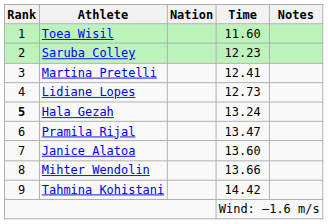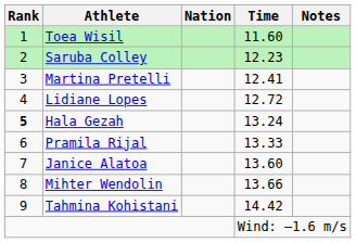 <table class="wikitable sortable" style="text-align:center">
 <tr>
 <th>Rank</th>
 <th>Athlete</th>
 <th>Nation</th>
 <th>Time</th>
 <th>Notes</th>
 </tr>
 <tr bgcolor=#bbf3bb>
 <td>1</td>
 <td align=left><a href='#'>Toea Wisil</a></td>
 <td align=left></td>
 <td>11.60</td>
 <td></td>
 </tr>
 <tr bgcolor=#bbf3bb>
 <td>2</td>
 <td align=left><a href='#'>Saruba Colley</a></td>
 <td align=left></td>
 <td>12.23</td>
 <td></td>
 </tr>
 <tr>
 <td>3</td>
 <td align=left><a href='#'>Martina Pretelli</a></td>
 <td align=left></td>
 <td>12.41</td>
 <td></td>
 </tr>
 <tr>
 <td>4</td>
 <td align=left><a href='#'>Lidiane Lopes</a></td>
 <td align=left></td>
-<td>12.73</td>
+<td>12.72</td>
 <td></td>
 </tr>
 <tr>
 <td><strong>5</strong></td>
 <td align=left><a href='#'>Hala Gezah</a></td>
 <td align=left></td>
 <td>13.24</td>
 <td></td>
 </tr>
 <tr>
 <td>6</td>
 <td align=left><a href='#'>Pramila Rijal</a></td>
 <td align=left></td>
-<td>13.47</td>
+<td>13.33</td>
 <td></td>
 </tr>
 <tr>
 <td>7</td>
 <td align=left><a href='#'>Janice Alatoa</a></td>
 <td align=left></td>
 <td>13.60</td>
 <td></td>
 </tr>
 <tr>
 <td>8</td>
 <td align=left><a href='#'>Mihter Wendolin</a></td>
 <td align=left></td>
 <td>13.66</td>
 <td></td>
 </tr>
 <tr>
 <td>9</td>
 <td align=left><a href='#'>Tahmina Kohistani</a></td>
 <td align=left></td>
 <td>14.42</td>
 <td><strong></strong></td>
 </tr>
 <tr class="sortbottom">
 <td colspan=3></td>
 <td colspan="2" style="text-align:left;">Wind: –1.6 m/s</td>
 </tr>
 </table>
